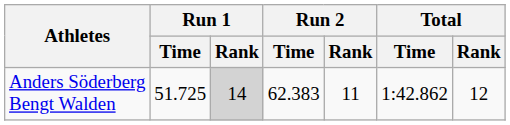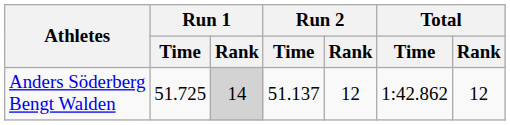 <table class="wikitable" border="1" style="font-size:90%">
 <tr>
 <th rowspan="2">Athletes</th>
 <th colspan="2">Run 1</th>
 <th colspan="2">Run 2</th>
 <th colspan="2">Total</th>
 </tr>
 <tr>
 <th>Time</th>
 <th>Rank</th>
 <th>Time</th>
 <th>Rank</th>
 <th>Time</th>
 <th>Rank</th>
 </tr>
 <tr>
 <td><a href='#'>Anders Söderberg</a><br><a href='#'>Bengt Walden</a></td>
 <td align="center">51.725</td>
 <td align="center" style="background: lightgrey;">14</td>
-<td align="center">62.383</td>
-<td align="center">11</td>
+<td align="center">51.137</td>
+<td align="center">12</td>
 <td align="center">1:42.862</td>
 <td align="center">12</td>
 </tr>
 </table>
